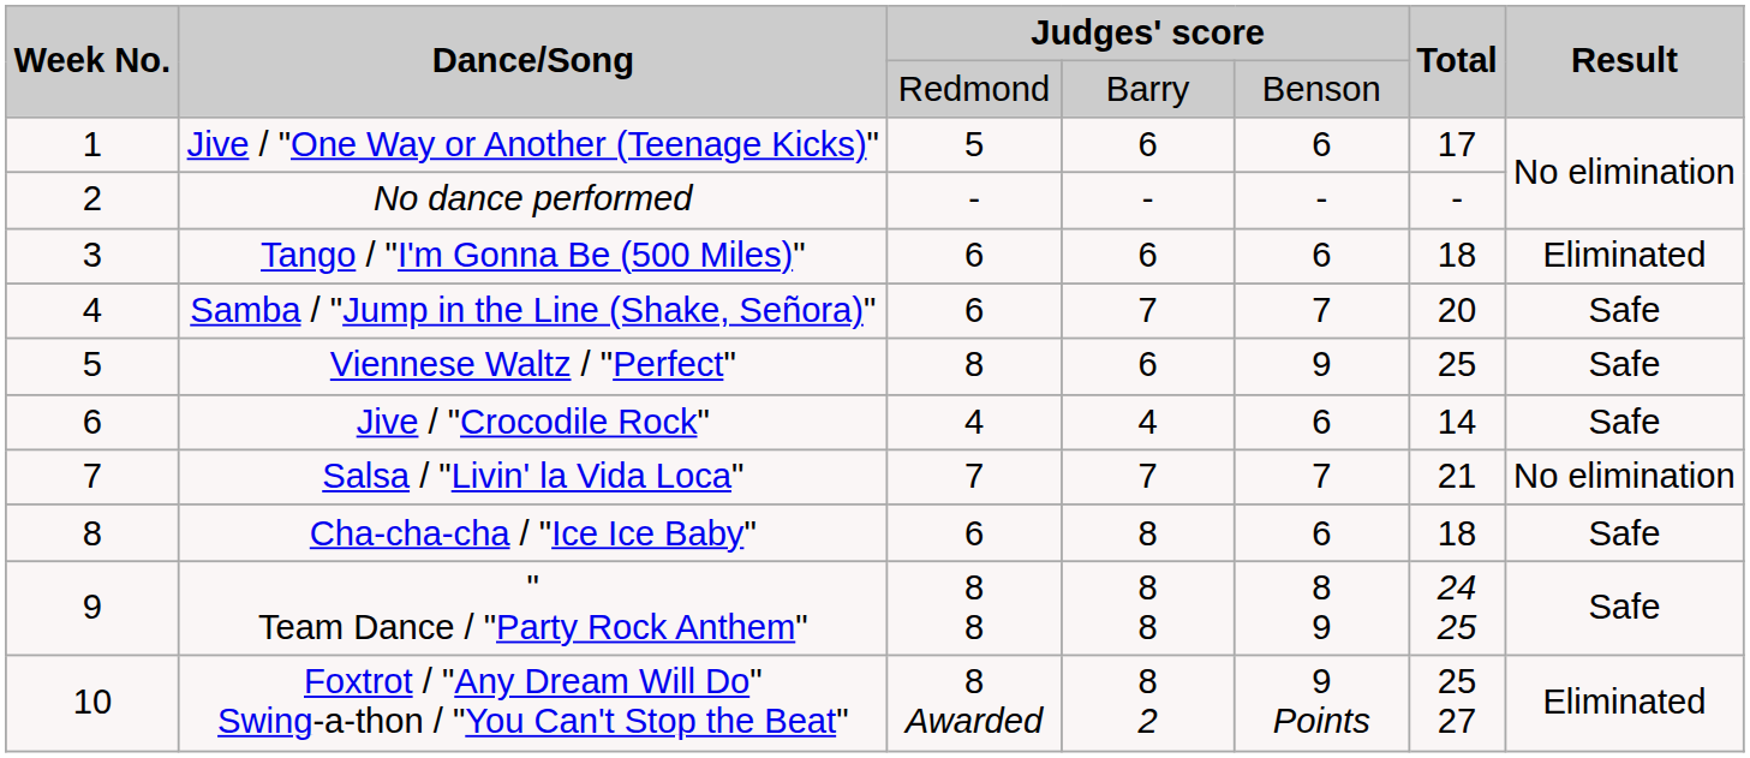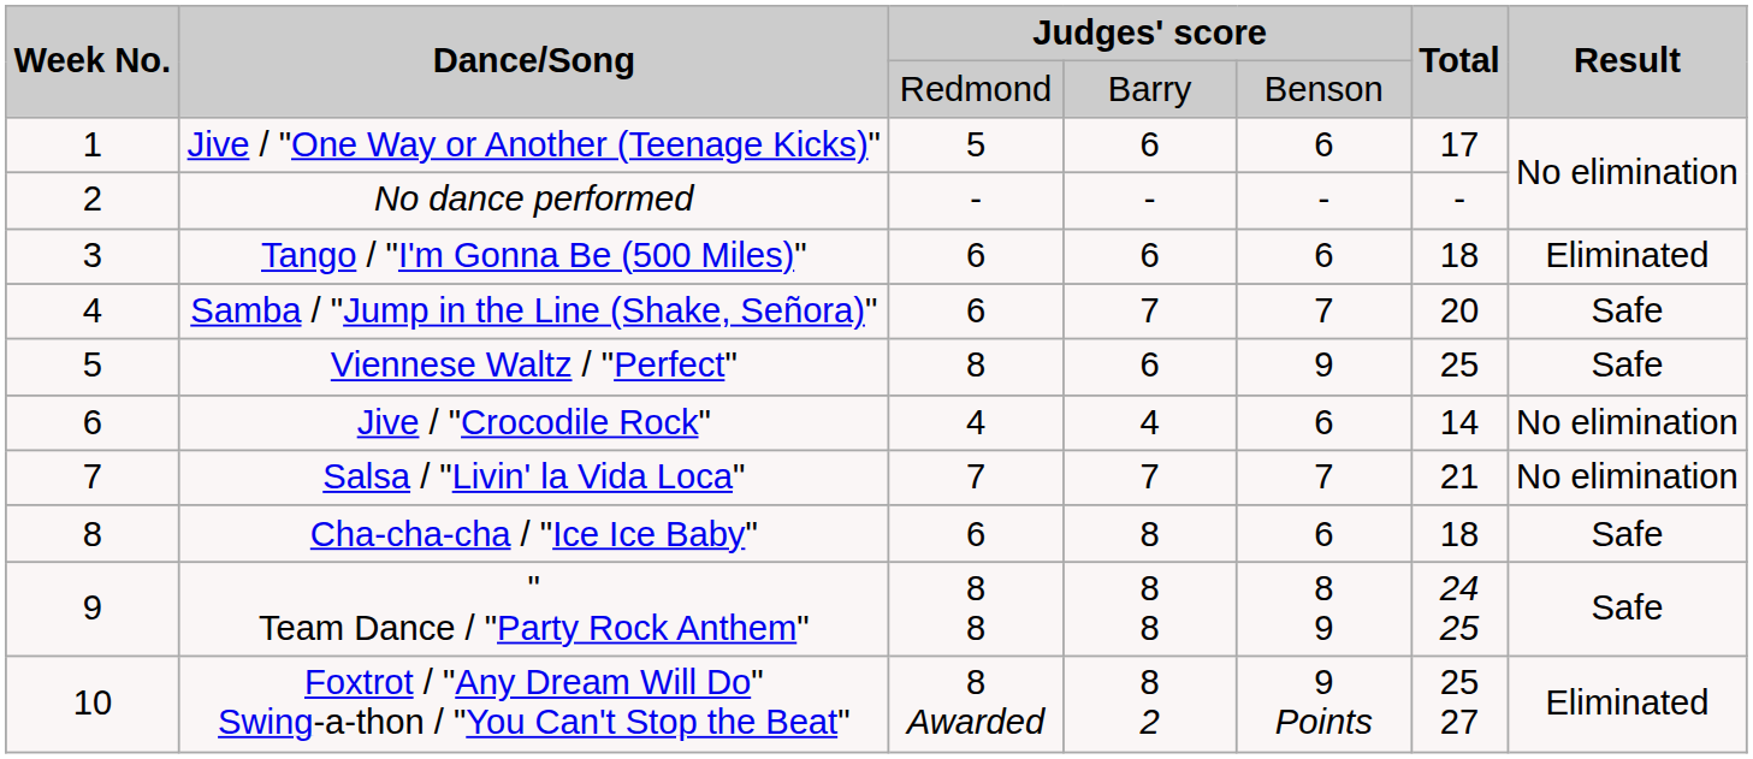 <table class="wikitable collapsible">
 <tr>
 <th rowspan="2" style="background:#ccc; text-align:Center;"><strong>Week No.</strong></th>
 <th rowspan="2" style="background:#ccc; text-align:Center;"><strong>Dance/Song</strong></th>
 <th colspan="3" style="background:#ccc; text-align:Center;"><strong>Judges' score</strong></th>
 <th rowspan="2" style="background:#ccc; text-align:Center;"><strong>Total</strong></th>
 <th rowspan="2" style="background:#ccc; text-align:Center;"><strong>Result</strong></th>
 </tr>
 <tr style="text-align:center; background:#ccc;">
 <td style="width:10%; ">Redmond</td>
 <td style="width:10%; ">Barry</td>
 <td style="width:10%; ">Benson</td>
 </tr>
 <tr style="text-align:center; background:#faf6f6;">
 <td>1</td>
 <td><a href='#'>Jive</a> / "<a href='#'>One Way or Another (Teenage Kicks)</a>"</td>
 <td>5</td>
 <td>6</td>
 <td>6</td>
 <td>17</td>
 <td rowspan="2">No elimination</td>
 </tr>
 <tr style="text-align:center; background:#faf6f6;">
 <td>2</td>
 <td><em>No dance performed</em></td>
 <td>-</td>
 <td>-</td>
 <td>-</td>
 <td>-</td>
 </tr>
 <tr style="text-align:center; background:#faf6f6;">
 <td>3</td>
 <td><a href='#'>Tango</a> / "<a href='#'>I'm Gonna Be (500 Miles)</a>"</td>
 <td>6</td>
 <td>6</td>
 <td>6</td>
 <td>18</td>
 <td>Eliminated</td>
 </tr>
 <tr style="text-align:center; background:#faf6f6;">
 <td>4</td>
 <td><a href='#'>Samba</a> / "<a href='#'>Jump in the Line (Shake, Señora)</a>"</td>
 <td>6</td>
 <td>7</td>
 <td>7</td>
 <td>20</td>
 <td>Safe</td>
 </tr>
 <tr style="text-align:center; background:#faf6f6;">
 <td>5</td>
 <td><a href='#'>Viennese Waltz</a> / "<a href='#'>Perfect</a>"</td>
 <td>8</td>
 <td>6</td>
 <td>9</td>
 <td>25</td>
 <td>Safe</td>
 </tr>
 <tr style="text-align:center; background:#faf6f6;">
 <td>6</td>
 <td><a href='#'>Jive</a> / "<a href='#'>Crocodile Rock</a>"</td>
 <td>4</td>
 <td>4</td>
 <td>6</td>
 <td>14</td>
-<td>Safe</td>
+<td>No elimination<br><small></small></td>
 </tr>
 <tr style="text-align:center; background:#faf6f6;">
 <td>7</td>
 <td><a href='#'>Salsa</a> / "<a href='#'>Livin' la Vida Loca</a>"</td>
 <td>7</td>
 <td>7</td>
 <td>7</td>
 <td>21</td>
 <td>No elimination<br><small></small></td>
 </tr>
 <tr style="text-align:center; background:#faf6f6">
 <td>8</td>
 <td><a href='#'>Cha-cha-cha</a> / "<a href='#'>Ice Ice Baby</a>"</td>
 <td>6</td>
 <td>8</td>
 <td>6</td>
 <td>18</td>
 <td>Safe</td>
 </tr>
 <tr style="text-align:center; background:#faf6f6">
 <td>9</td>
 <td>"<br>Team Dance / "<a href='#'>Party Rock Anthem</a>"</td>
 <td>8<br>8</td>
 <td>8<br>8</td>
 <td>8<br>9</td>
 <td><span><em>24</em></span><br><span><em>25</em></span></td>
 <td>Safe</td>
 </tr>
 <tr style="text-align:center; background:#faf6f6">
 <td>10</td>
 <td><a href='#'>Foxtrot</a> / "<a href='#'>Any Dream Will Do</a>"<br><a href='#'>Swing</a>-a-thon / "<a href='#'>You Can't Stop the Beat</a>"</td>
 <td>8<br><em>Awarded</em></td>
 <td>8<br><em>2</em></td>
 <td>9<br><em>Points</em></td>
 <td>25<br>27</td>
 <td>Eliminated</td>
 </tr>
 </table>
